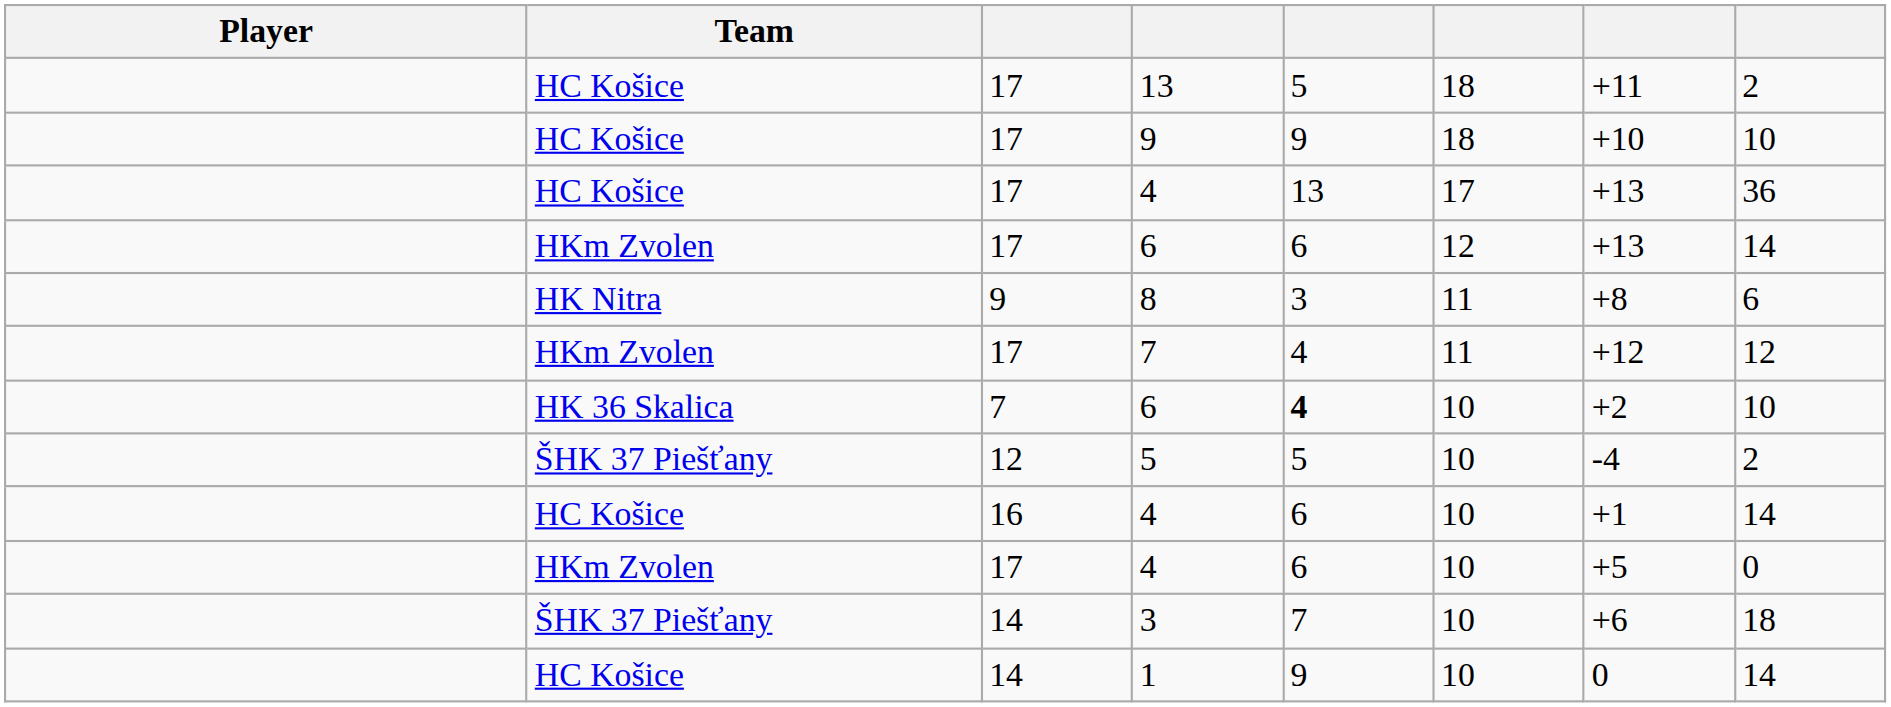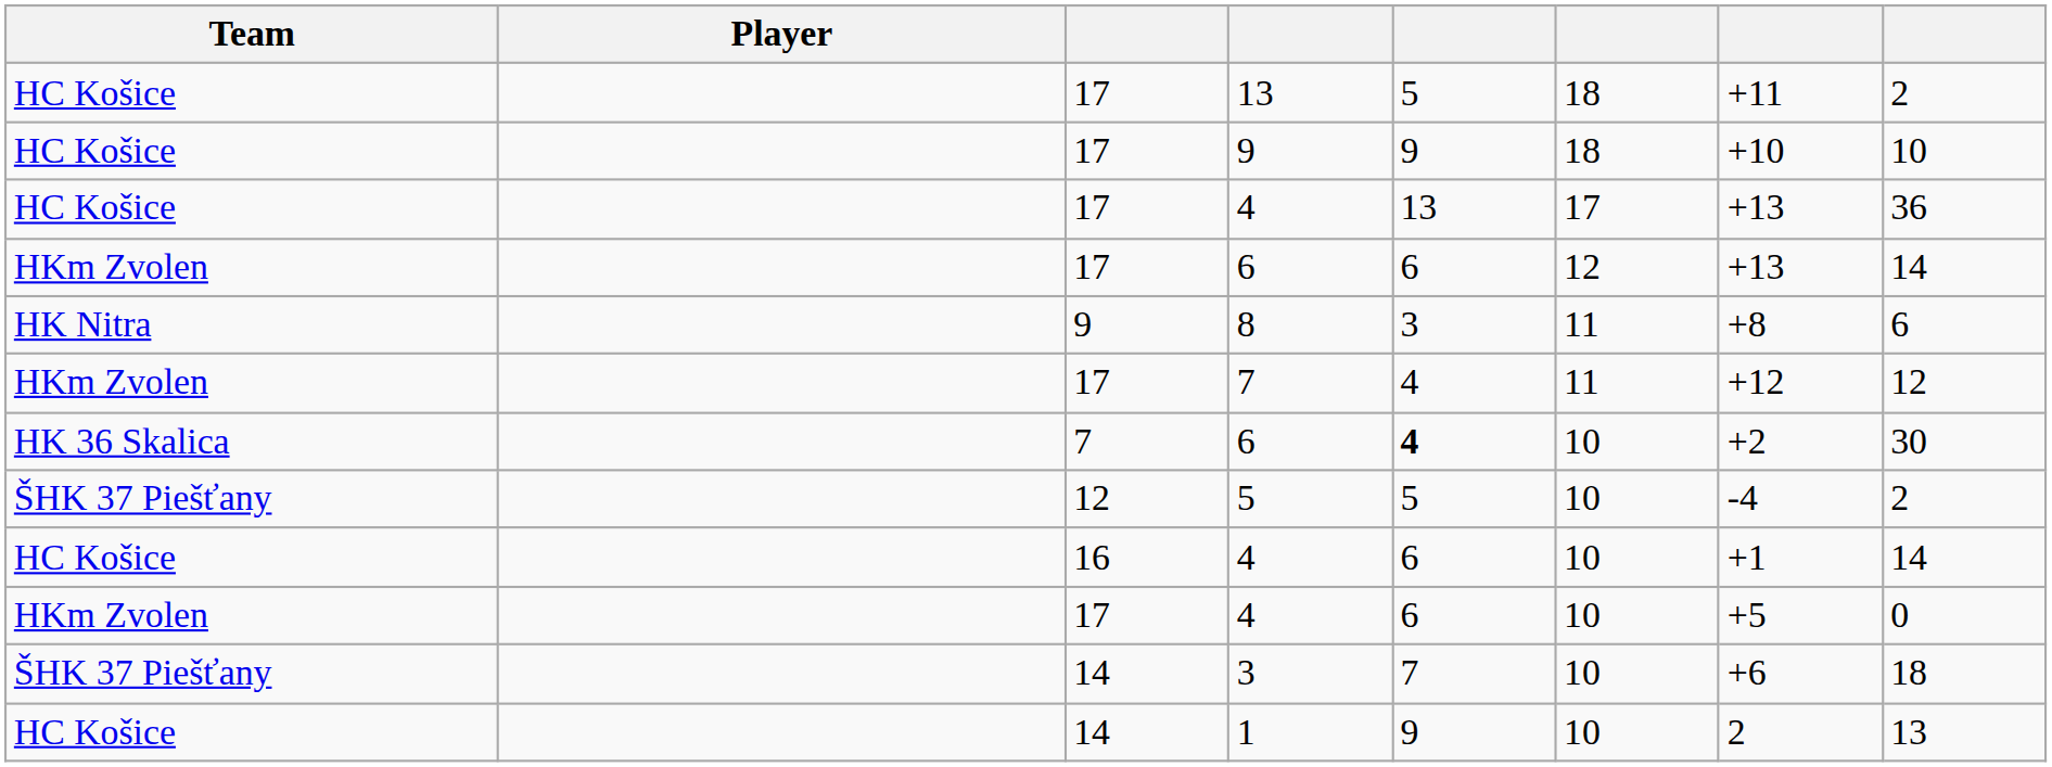 <table class="wikitable sortable">
 <tr>
+<th style="width: 13em;">Team</th>
 <th style="width: 15em;">Player</th>
-<th style="width: 13em;">Team</th>
 <th style="width: 4em;"></th>
 <th style="width: 4em;"></th>
 <th style="width: 4em;"></th>
 <th style="width: 4em;"></th>
 <th style="width: 4em;"></th>
 <th style="width: 4em;"></th>
 </tr>
 <tr>
+<td><a href='#'>HC Košice</a></td>
 <td> </td>
-<td><a href='#'>HC Košice</a></td>
 <td>17</td>
 <td>13</td>
 <td>5</td>
 <td>18</td>
 <td>+11</td>
 <td>2</td>
 </tr>
 <tr>
+<td><a href='#'>HC Košice</a></td>
 <td> </td>
-<td><a href='#'>HC Košice</a></td>
 <td>17</td>
 <td>9</td>
 <td>9</td>
 <td>18</td>
 <td>+10</td>
 <td>10</td>
 </tr>
 <tr>
+<td><a href='#'>HC Košice</a></td>
 <td> </td>
-<td><a href='#'>HC Košice</a></td>
 <td>17</td>
 <td>4</td>
 <td>13</td>
 <td>17</td>
 <td>+13</td>
 <td>36</td>
 </tr>
 <tr>
+<td><a href='#'>HKm Zvolen</a></td>
 <td> </td>
-<td><a href='#'>HKm Zvolen</a></td>
 <td>17</td>
 <td>6</td>
 <td>6</td>
 <td>12</td>
 <td>+13</td>
 <td>14</td>
 </tr>
 <tr>
+<td><a href='#'>HK Nitra</a></td>
 <td> </td>
-<td><a href='#'>HK Nitra</a></td>
 <td>9</td>
 <td>8</td>
 <td>3</td>
 <td>11</td>
 <td>+8</td>
 <td>6</td>
 </tr>
 <tr>
+<td><a href='#'>HKm Zvolen</a></td>
 <td> </td>
-<td><a href='#'>HKm Zvolen</a></td>
 <td>17</td>
 <td>7</td>
 <td>4</td>
 <td>11</td>
 <td>+12</td>
 <td>12</td>
 </tr>
 <tr>
+<td><a href='#'>HK 36 Skalica</a></td>
 <td> </td>
-<td><a href='#'>HK 36 Skalica</a></td>
 <td>7</td>
 <td>6</td>
 <td><strong>4</strong></td>
 <td>10</td>
 <td>+2</td>
-<td>10</td>
+<td>30</td>
 </tr>
 <tr>
+<td><a href='#'>ŠHK 37 Piešťany</a></td>
 <td> </td>
-<td><a href='#'>ŠHK 37 Piešťany</a></td>
 <td>12</td>
 <td>5</td>
 <td>5</td>
 <td>10</td>
 <td>-4</td>
 <td>2</td>
 </tr>
 <tr>
+<td><a href='#'>HC Košice</a></td>
 <td> </td>
-<td><a href='#'>HC Košice</a></td>
 <td>16</td>
 <td>4</td>
 <td>6</td>
 <td>10</td>
 <td>+1</td>
 <td>14</td>
 </tr>
 <tr>
+<td><a href='#'>HKm Zvolen</a></td>
 <td> </td>
-<td><a href='#'>HKm Zvolen</a></td>
 <td>17</td>
 <td>4</td>
 <td>6</td>
 <td>10</td>
 <td>+5</td>
 <td>0</td>
 </tr>
 <tr>
+<td><a href='#'>ŠHK 37 Piešťany</a></td>
 <td> </td>
-<td><a href='#'>ŠHK 37 Piešťany</a></td>
 <td>14</td>
 <td>3</td>
 <td>7</td>
 <td>10</td>
 <td>+6</td>
 <td>18</td>
 </tr>
 <tr>
+<td><a href='#'>HC Košice</a></td>
 <td> </td>
-<td><a href='#'>HC Košice</a></td>
 <td>14</td>
 <td>1</td>
 <td>9</td>
 <td>10</td>
-<td>0</td>
-<td>14</td>
+<td>2</td>
+<td>13</td>
 </tr>
 </table>
